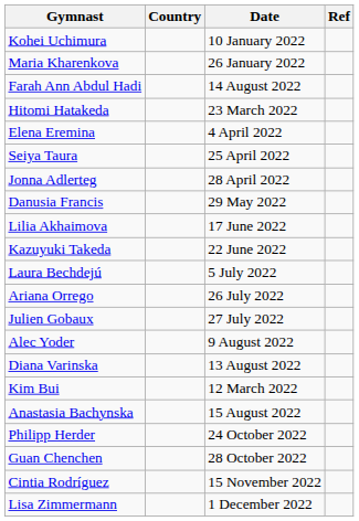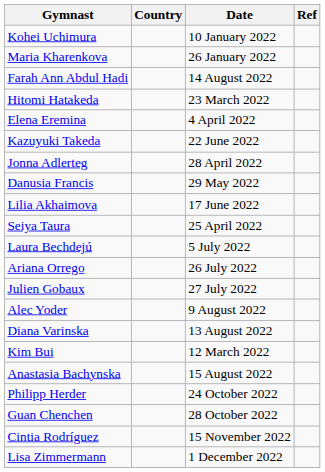 <table class="wikitable">
 <tr>
 <th>Gymnast</th>
 <th>Country</th>
 <th>Date</th>
 <th>Ref</th>
 </tr>
 <tr>
 <td><a href='#'>Kohei Uchimura</a></td>
 <td></td>
 <td>10 January 2022</td>
 <td></td>
 </tr>
 <tr>
 <td><a href='#'>Maria Kharenkova</a></td>
 <td></td>
 <td>26 January 2022</td>
 <td></td>
 </tr>
 <tr>
 <td><a href='#'>Farah Ann Abdul Hadi</a></td>
 <td></td>
 <td>14 August 2022</td>
 <td></td>
 </tr>
 <tr>
 <td><a href='#'>Hitomi Hatakeda</a></td>
 <td></td>
 <td>23 March 2022</td>
 <td></td>
 </tr>
 <tr>
 <td><a href='#'>Elena Eremina</a></td>
 <td></td>
 <td>4 April 2022</td>
 <td></td>
 </tr>
 <tr>
-<td><a href='#'>Seiya Taura</a></td>
+<td><a href='#'>Kazuyuki Takeda</a></td>
 <td></td>
-<td>25 April 2022</td>
+<td>22 June 2022</td>
 <td></td>
 </tr>
 <tr>
 <td><a href='#'>Jonna Adlerteg</a></td>
 <td></td>
 <td>28 April 2022</td>
 <td></td>
 </tr>
 <tr>
 <td><a href='#'>Danusia Francis</a></td>
 <td></td>
 <td>29 May 2022</td>
 <td></td>
 </tr>
 <tr>
 <td><a href='#'>Lilia Akhaimova</a></td>
 <td></td>
 <td>17 June 2022</td>
 <td></td>
 </tr>
 <tr>
-<td><a href='#'>Kazuyuki Takeda</a></td>
+<td><a href='#'>Seiya Taura</a></td>
 <td></td>
-<td>22 June 2022</td>
+<td>25 April 2022</td>
 <td></td>
 </tr>
 <tr>
 <td><a href='#'>Laura Bechdejú</a></td>
 <td></td>
 <td>5 July 2022</td>
 <td></td>
 </tr>
 <tr>
 <td><a href='#'>Ariana Orrego</a></td>
 <td></td>
 <td>26 July 2022</td>
 <td></td>
 </tr>
 <tr>
 <td><a href='#'>Julien Gobaux</a></td>
 <td></td>
 <td>27 July 2022</td>
 <td></td>
 </tr>
 <tr>
 <td><a href='#'>Alec Yoder</a></td>
 <td></td>
 <td>9 August 2022</td>
 <td></td>
 </tr>
 <tr>
 <td><a href='#'>Diana Varinska</a></td>
 <td></td>
 <td>13 August 2022</td>
 <td></td>
 </tr>
 <tr>
 <td><a href='#'>Kim Bui</a></td>
 <td></td>
 <td>12 March 2022</td>
 <td></td>
 </tr>
 <tr>
 <td><a href='#'>Anastasia Bachynska</a></td>
 <td></td>
 <td>15 August 2022</td>
 <td></td>
 </tr>
 <tr>
 <td><a href='#'>Philipp Herder</a></td>
 <td></td>
 <td>24 October 2022</td>
 <td></td>
 </tr>
 <tr>
 <td><a href='#'>Guan Chenchen</a></td>
 <td></td>
 <td>28 October 2022</td>
 <td></td>
 </tr>
 <tr>
 <td><a href='#'>Cintia Rodríguez</a></td>
 <td></td>
 <td>15 November 2022</td>
 <td></td>
 </tr>
 <tr>
 <td><a href='#'>Lisa Zimmermann</a></td>
 <td></td>
 <td>1 December 2022</td>
 <td></td>
 </tr>
 </table>
